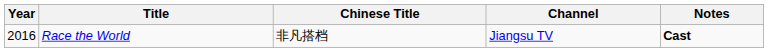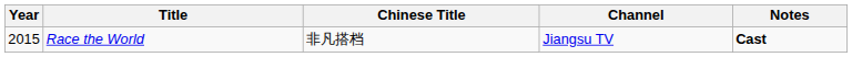 <table class="wikitable" style="width:950px">
 <tr>
 <th width=10>Year</th>
 <th>Title</th>
 <th>Chinese Title</th>
 <th>Channel</th>
 <th>Notes</th>
 </tr>
 <tr>
-<td>2016</td>
+<td>2015</td>
 <td><em><a href='#'>Race the World</a></em></td>
 <td>非凡搭档</td>
 <td><a href='#'>Jiangsu TV</a></td>
 <td><strong>Cast</strong></td>
 </tr>
 </table>
